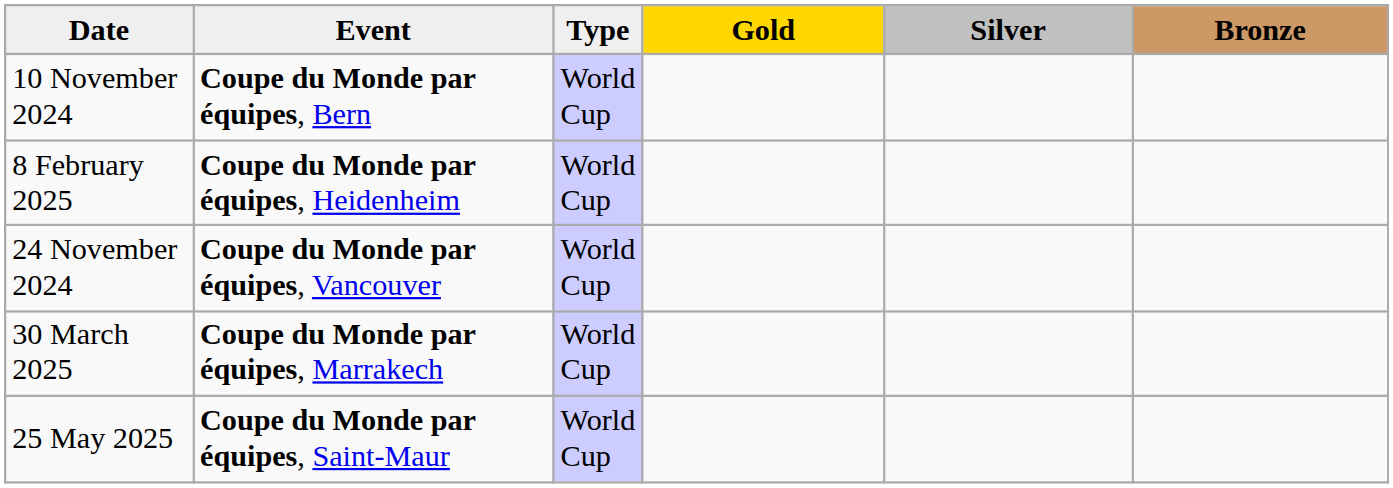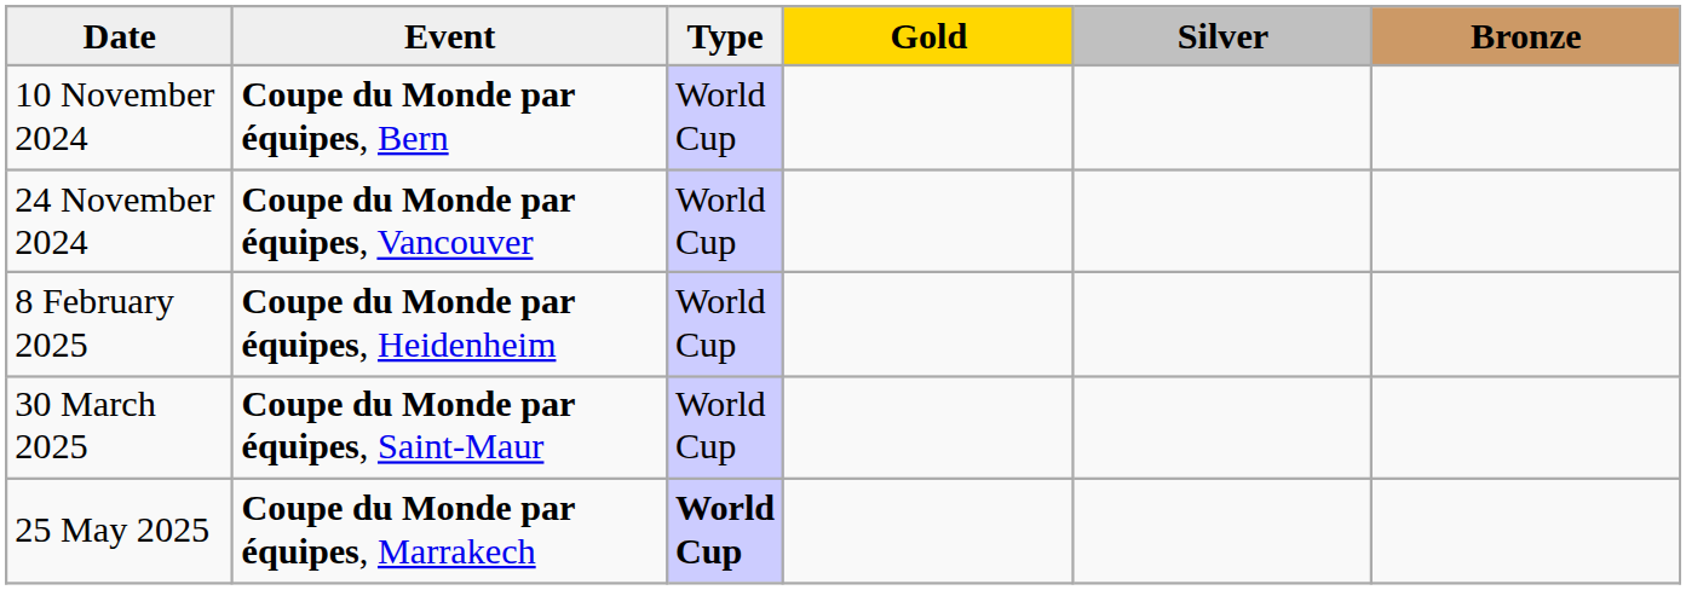 <table class="wikitable sortable" style="font-size: 85%" width="100%">
 <tr align=center>
 <th scope=col style="width:100px; background: #efefef;">Date</th>
 <th scope=col style="width:250px; background: #efefef;">Event</th>
 <th scope=col style="background: #efefef;">Type</th>
 <th scope=col colspan=1 style="width:180px; background: gold;">Gold</th>
 <th scope=col colspan=1 style="width:180px; background: silver;">Silver</th>
 <th scope=col colspan=1 style="width:180px; background: #cc9966;">Bronze</th>
 </tr>
 <tr>
 <td>10 November 2024</td>
 <td><strong>Coupe du Monde par équipes</strong>, <a href='#'>Bern</a></td>
 <td bgcolor="#ccccff">World Cup</td>
 <td></td>
 <td></td>
 <td></td>
 </tr>
 <tr>
+<td>24 November 2024</td>
+<td><strong>Coupe du Monde par équipes</strong>, <a href='#'>Vancouver</a></td>
+<td bgcolor="#ccccff">World Cup</td>
+<td></td>
+<td></td>
+<td></td>
+</tr>
+<tr>
 <td>8 February 2025</td>
 <td><strong>Coupe du Monde par équipes</strong>, <a href='#'>Heidenheim</a></td>
 <td bgcolor="#ccccff">World Cup</td>
 <td></td>
 <td></td>
 <td></td>
 </tr>
 <tr>
-<td>24 November 2024</td>
-<td><strong>Coupe du Monde par équipes</strong>, <a href='#'>Vancouver</a></td>
-<td bgcolor="#ccccff">World Cup</td>
-<td></td>
-<td></td>
-<td></td>
-</tr>
-<tr>
 <td>30 March 2025</td>
-<td><strong>Coupe du Monde par équipes</strong>, <a href='#'>Marrakech</a></td>
+<td><strong>Coupe du Monde par équipes</strong>, <a href='#'>Saint-Maur</a></td>
 <td bgcolor="#ccccff">World Cup</td>
 <td></td>
 <td></td>
 <td></td>
 </tr>
 <tr>
 <td>25 May 2025</td>
-<td><strong>Coupe du Monde par équipes</strong>, <a href='#'>Saint-Maur</a></td>
-<td bgcolor="#ccccff">World Cup</td>
+<td><strong>Coupe du Monde par équipes</strong>, <a href='#'>Marrakech</a></td>
+<td bgcolor="#ccccff"><strong>World Cup</strong></td>
 <td></td>
 <td></td>
 <td></td>
 </tr>
 </table>
